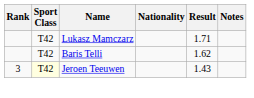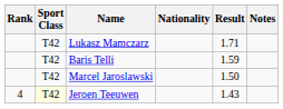 <table class="wikitable sortable" style="text-align:center">
 <tr>
 <th>Rank</th>
 <th>Sport<br>Class</th>
 <th>Name</th>
 <th>Nationality</th>
 <th>Result</th>
 <th>Notes</th>
 </tr>
 <tr>
 <td></td>
 <td>T42</td>
 <td align=left><a href='#'>Lukasz Mamczarz</a></td>
 <td align=left></td>
 <td>1.71</td>
 <td></td>
 </tr>
 <tr>
 <td></td>
 <td>T42</td>
 <td align=left><a href='#'>Baris Telli</a></td>
 <td align=left></td>
-<td>1.62</td>
+<td>1.59</td>
 <td></td>
 </tr>
 <tr>
-<td>3</td>
+<td></td>
+<td>T42</td>
+<td align=left><a href='#'>Marcel Jaroslawski</a></td>
+<td align=left></td>
+<td>1.50</td>
+<td></td>
+</tr>
+<tr>
+<td>4</td>
 <td style="background: lightyellow;">T42</td>
 <td align=left><a href='#'>Jeroen Teeuwen</a></td>
 <td align=left></td>
 <td>1.43</td>
 <td></td>
 </tr>
 </table>
